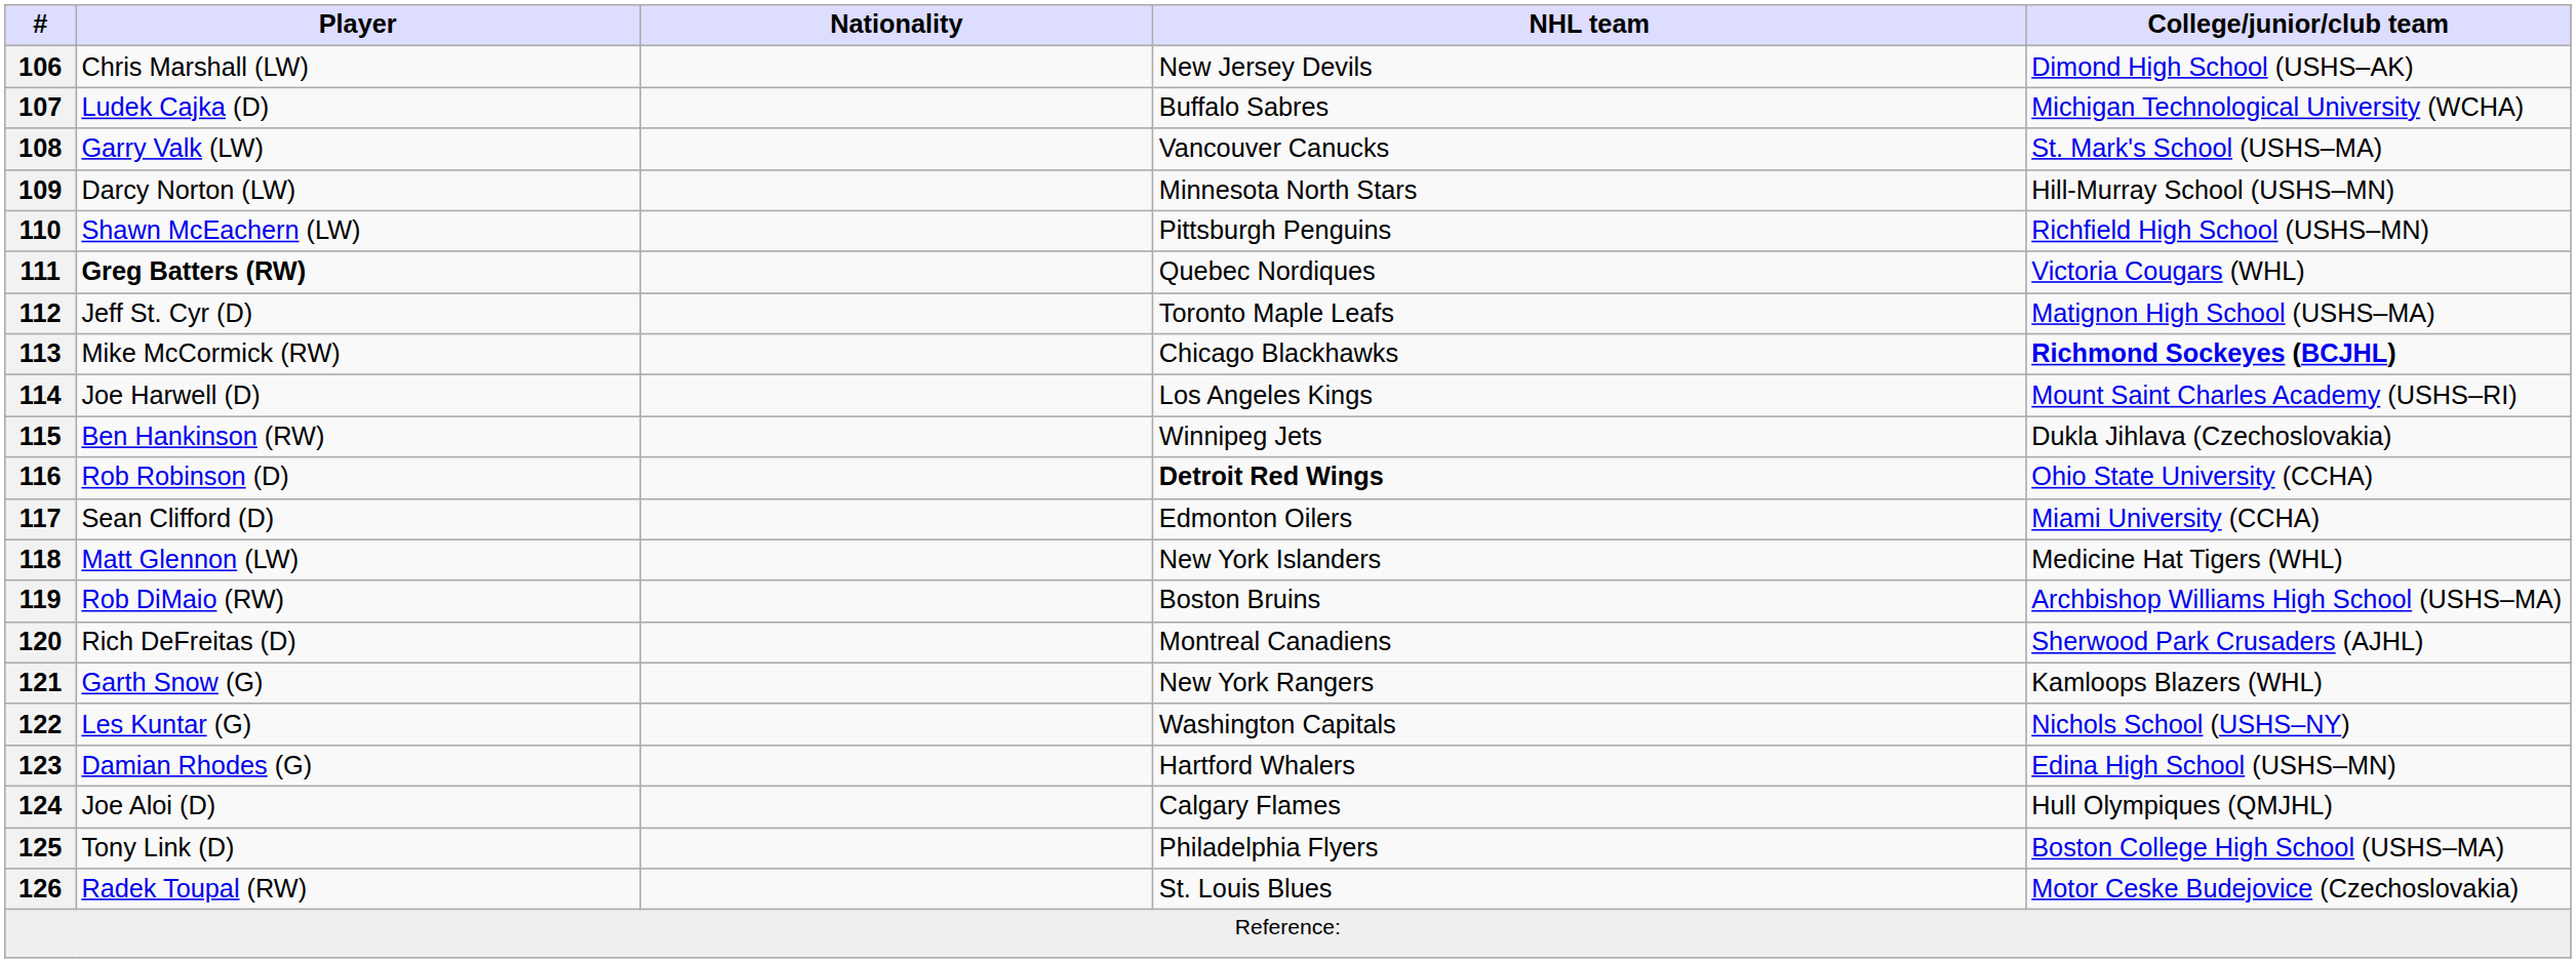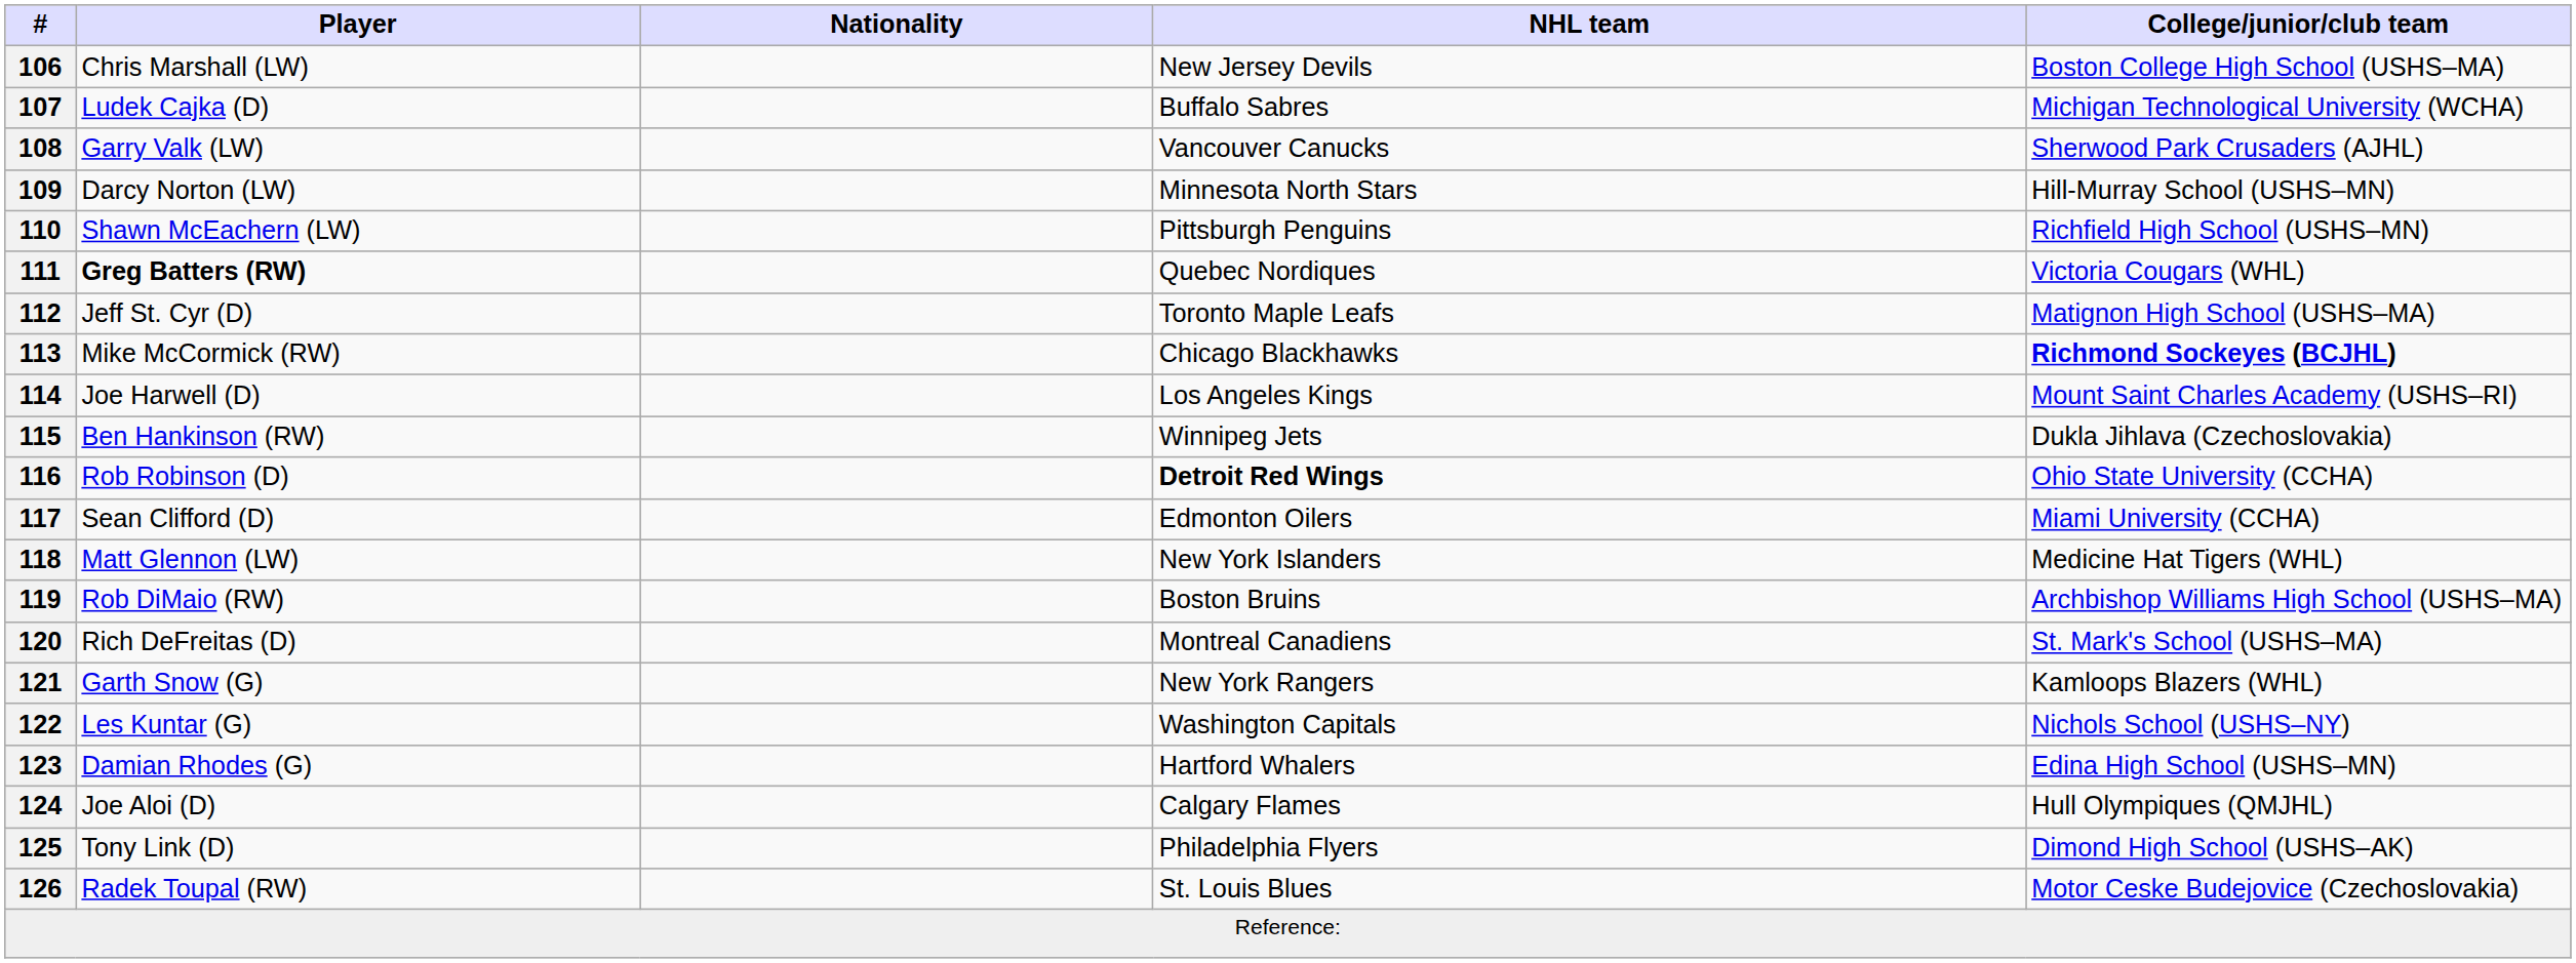 <table class="wikitable" style="width: 100%">
 <tr>
 <th style="background:#ddf; width:2.75%;">#</th>
 <th style="background:#ddf; width:22.0%;">Player</th>
 <th style="background:#ddf; width:20.0%;">Nationality</th>
 <th style="background:#ddf; width:34.0%;">NHL team</th>
 <th style="background:#ddf; width:100.0%;">College/junior/club team</th>
 </tr>
 <tr>
 <th>106</th>
 <td>Chris Marshall (LW)</td>
 <td></td>
 <td>New Jersey Devils</td>
-<td><a href='#'>Dimond High School</a> (USHS–AK)</td>
+<td><a href='#'>Boston College High School</a> (USHS–MA)</td>
 </tr>
 <tr>
 <th>107</th>
 <td><a href='#'>Ludek Cajka</a> (D)</td>
 <td></td>
 <td>Buffalo Sabres</td>
 <td><a href='#'>Michigan Technological University</a> (WCHA)</td>
 </tr>
 <tr>
 <th>108</th>
 <td><a href='#'>Garry Valk</a> (LW)</td>
 <td></td>
 <td>Vancouver Canucks</td>
-<td><a href='#'>St. Mark's School</a> (USHS–MA)</td>
+<td><a href='#'>Sherwood Park Crusaders</a> (AJHL)</td>
 </tr>
 <tr>
 <th>109</th>
 <td>Darcy Norton (LW)</td>
 <td></td>
 <td>Minnesota North Stars</td>
 <td>Hill-Murray School (USHS–MN)</td>
 </tr>
 <tr>
 <th>110</th>
 <td><a href='#'>Shawn McEachern</a> (LW)</td>
 <td></td>
 <td>Pittsburgh Penguins</td>
 <td><a href='#'>Richfield High School</a> (USHS–MN)</td>
 </tr>
 <tr>
 <th>111</th>
 <td><strong>Greg Batters (RW)</strong></td>
 <td></td>
 <td>Quebec Nordiques</td>
 <td><a href='#'>Victoria Cougars</a> (WHL)</td>
 </tr>
 <tr>
 <th>112</th>
 <td>Jeff St. Cyr (D)</td>
 <td></td>
 <td>Toronto Maple Leafs</td>
 <td><a href='#'>Matignon High School</a> (USHS–MA)</td>
 </tr>
 <tr>
 <th>113</th>
 <td>Mike McCormick (RW)</td>
 <td></td>
 <td>Chicago Blackhawks</td>
 <td><strong><a href='#'>Richmond Sockeyes</a> (<a href='#'>BCJHL</a>)</strong></td>
 </tr>
 <tr>
 <th>114</th>
 <td>Joe Harwell (D)</td>
 <td></td>
 <td>Los Angeles Kings</td>
 <td><a href='#'>Mount Saint Charles Academy</a> (USHS–RI)</td>
 </tr>
 <tr>
 <th>115</th>
 <td><a href='#'>Ben Hankinson</a> (RW)</td>
 <td></td>
 <td>Winnipeg Jets</td>
 <td>Dukla Jihlava (Czechoslovakia)</td>
 </tr>
 <tr>
 <th>116</th>
 <td><a href='#'>Rob Robinson</a> (D)</td>
 <td></td>
 <td><strong>Detroit Red Wings</strong></td>
 <td><a href='#'>Ohio State University</a> (CCHA)</td>
 </tr>
 <tr>
 <th>117</th>
 <td>Sean Clifford (D)</td>
 <td></td>
 <td>Edmonton Oilers</td>
 <td><a href='#'>Miami University</a> (CCHA)</td>
 </tr>
 <tr>
 <th>118</th>
 <td><a href='#'>Matt Glennon</a> (LW)</td>
 <td></td>
 <td>New York Islanders</td>
 <td>Medicine Hat Tigers (WHL)</td>
 </tr>
 <tr>
 <th>119</th>
 <td><a href='#'>Rob DiMaio</a> (RW)</td>
 <td></td>
 <td>Boston Bruins</td>
 <td><a href='#'>Archbishop Williams High School</a> (USHS–MA)</td>
 </tr>
 <tr>
 <th>120</th>
 <td>Rich DeFreitas (D)</td>
 <td></td>
 <td>Montreal Canadiens</td>
-<td><a href='#'>Sherwood Park Crusaders</a> (AJHL)</td>
+<td><a href='#'>St. Mark's School</a> (USHS–MA)</td>
 </tr>
 <tr>
 <th>121</th>
 <td><a href='#'>Garth Snow</a> (G)</td>
 <td></td>
 <td>New York Rangers</td>
 <td>Kamloops Blazers (WHL)</td>
 </tr>
 <tr>
 <th>122</th>
 <td><a href='#'>Les Kuntar</a> (G)</td>
 <td></td>
 <td>Washington Capitals</td>
 <td><a href='#'>Nichols School</a> (<a href='#'>USHS–NY</a>)</td>
 </tr>
 <tr>
 <th>123</th>
 <td><a href='#'>Damian Rhodes</a> (G)</td>
 <td></td>
 <td>Hartford Whalers</td>
 <td><a href='#'>Edina High School</a> (USHS–MN)</td>
 </tr>
 <tr>
 <th>124</th>
 <td>Joe Aloi (D)</td>
 <td></td>
 <td>Calgary Flames</td>
 <td>Hull Olympiques (QMJHL)</td>
 </tr>
 <tr>
 <th>125</th>
 <td>Tony Link (D)</td>
 <td></td>
 <td>Philadelphia Flyers</td>
-<td><a href='#'>Boston College High School</a> (USHS–MA)</td>
+<td><a href='#'>Dimond High School</a> (USHS–AK)</td>
 </tr>
 <tr>
 <th>126</th>
 <td><a href='#'>Radek Toupal</a> (RW)</td>
 <td></td>
 <td>St. Louis Blues</td>
 <td><a href='#'>Motor Ceske Budejovice</a> (Czechoslovakia)</td>
 </tr>
 <tr>
 <td align=center colspan="6" bgcolor="#efefef"><sup>Reference:   </sup></td>
 </tr>
 </table>
